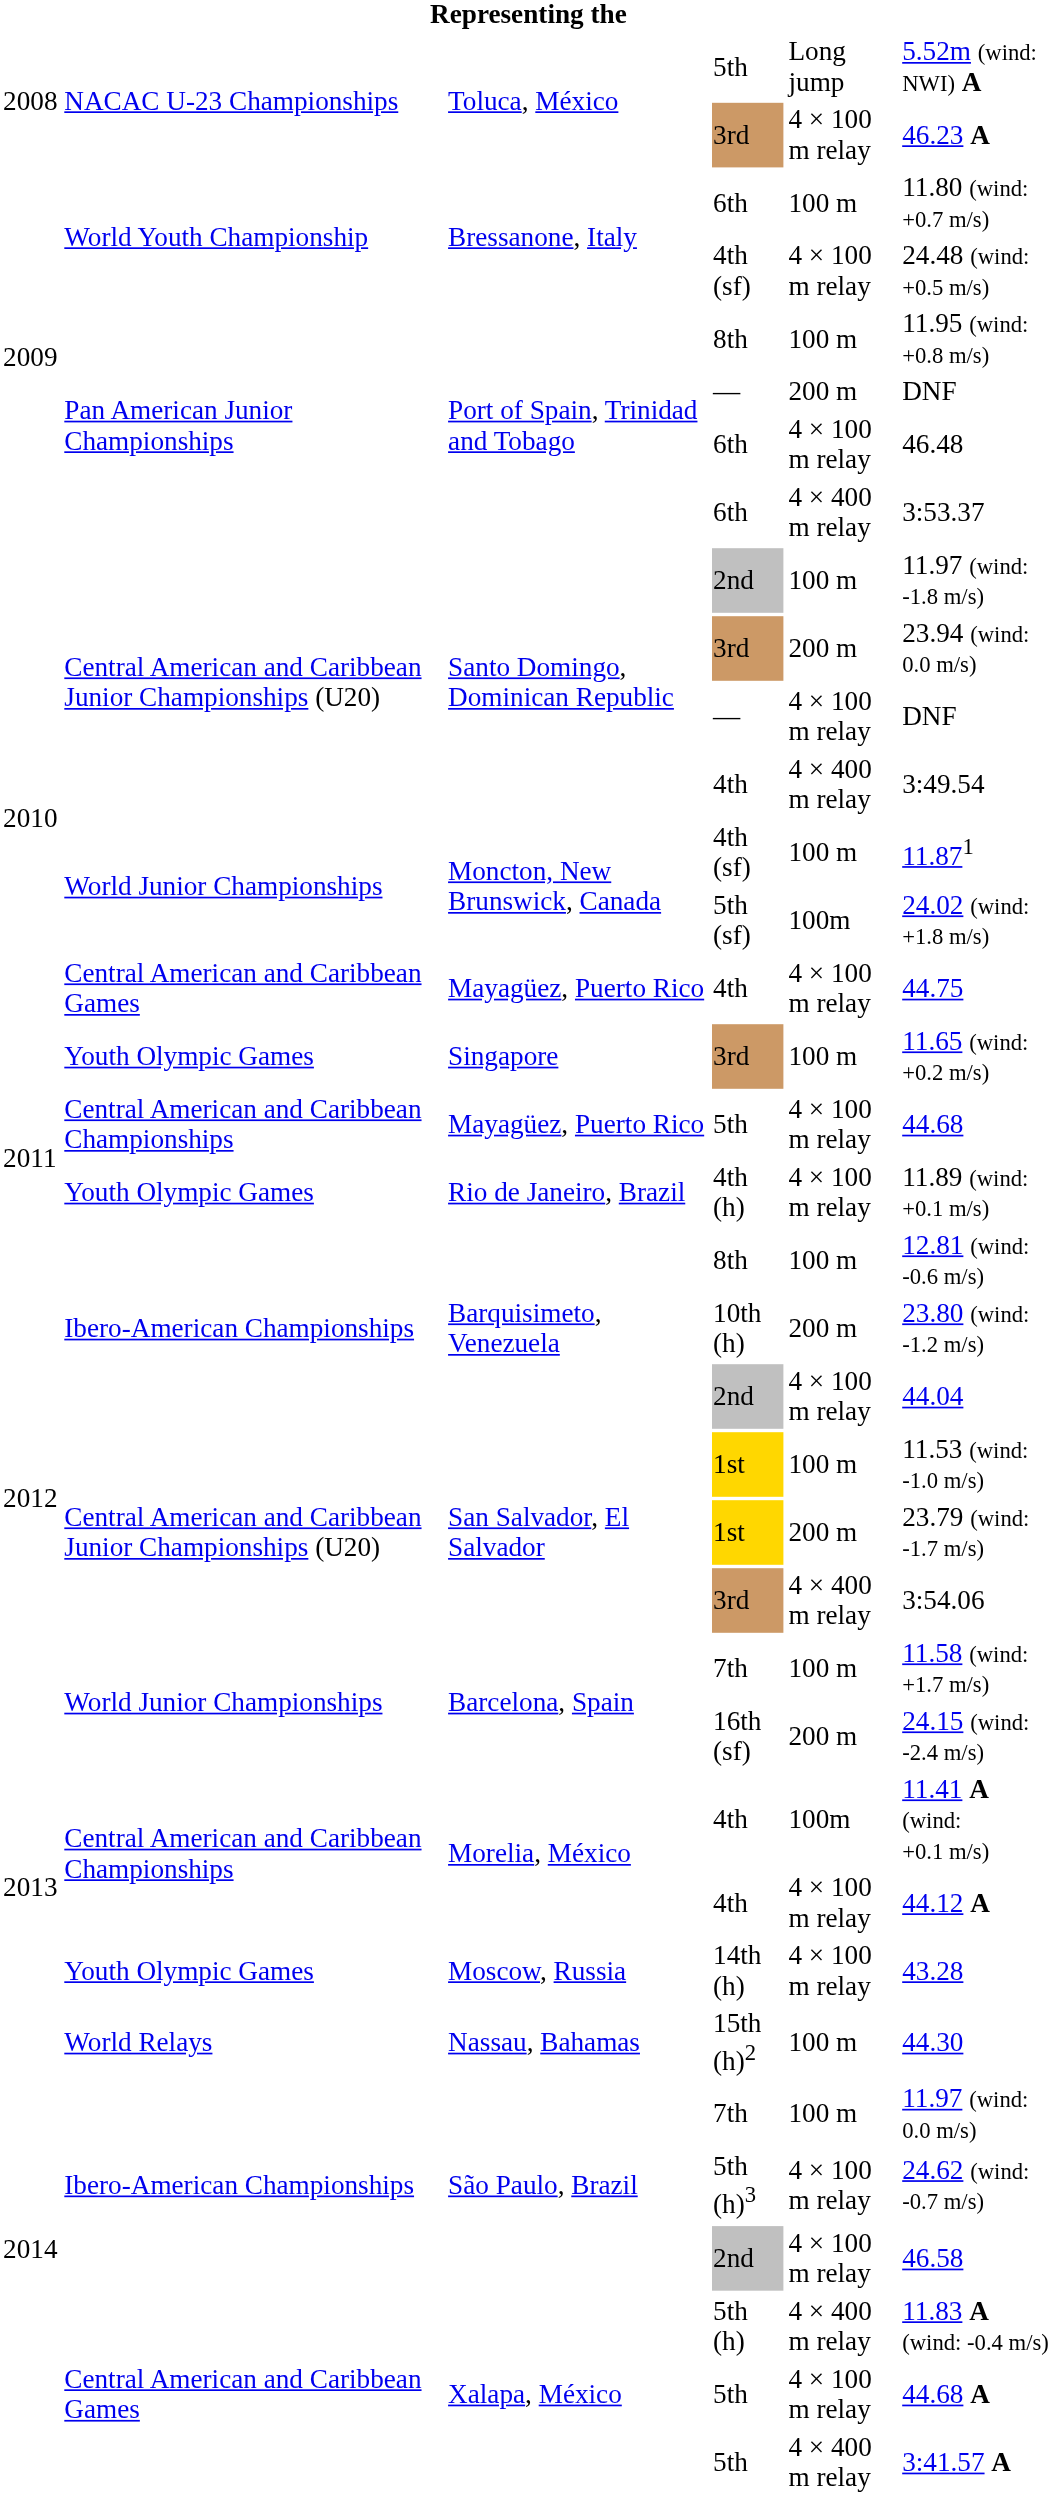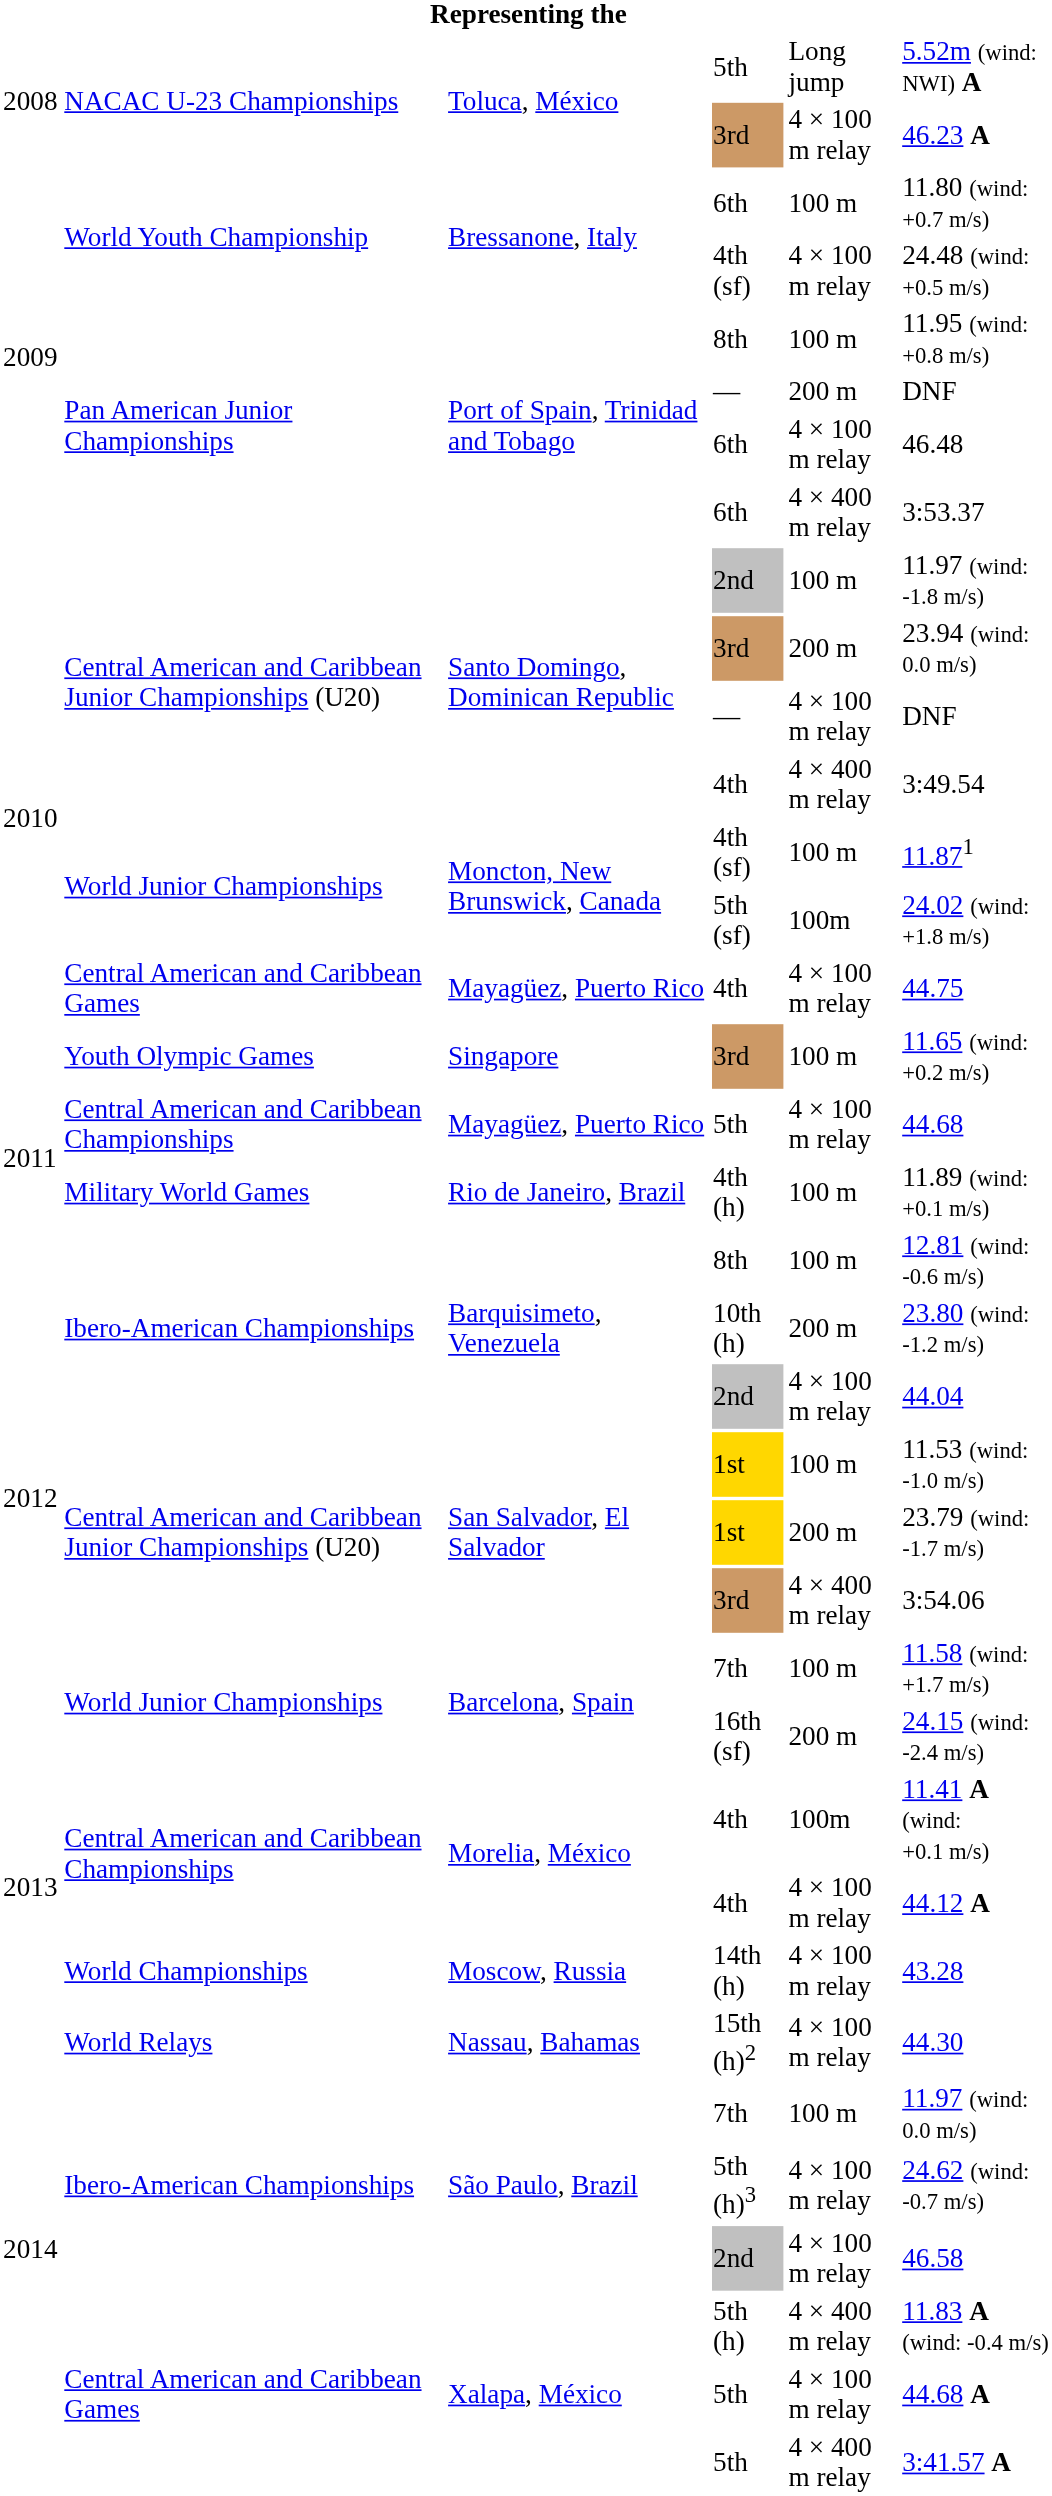 <table>
 <tr>
 <th colspan="6">Representing the </th>
 </tr>
 <tr>
 <td rowspan=2>2008</td>
 <td rowspan=2><a href='#'>NACAC U-23 Championships</a></td>
 <td rowspan=2><a href='#'>Toluca</a>, <a href='#'>México</a></td>
 <td>5th</td>
 <td>Long jump</td>
 <td><a href='#'>5.52m</a> <small>(wind: NWI)</small> <strong>A</strong></td>
 </tr>
 <tr>
 <td bgcolor="cc9966">3rd</td>
 <td>4 × 100 m relay</td>
 <td><a href='#'>46.23</a> <strong>A</strong></td>
 </tr>
 <tr>
 <td rowspan=6>2009</td>
 <td rowspan=2><a href='#'>World Youth Championship</a></td>
 <td rowspan=2><a href='#'>Bressanone</a>, <a href='#'>Italy</a></td>
 <td>6th</td>
 <td>100 m</td>
 <td>11.80 <small>(wind: +0.7 m/s)</small></td>
 </tr>
 <tr>
 <td>4th (sf)</td>
 <td>4 × 100 m relay</td>
 <td>24.48 <small>(wind: +0.5 m/s)</small></td>
 </tr>
 <tr>
 <td rowspan=4><a href='#'>Pan American Junior Championships</a></td>
 <td rowspan=4><a href='#'>Port of Spain</a>, <a href='#'>Trinidad and Tobago</a></td>
 <td>8th</td>
 <td>100 m</td>
 <td>11.95 <small>(wind: +0.8 m/s)</small></td>
 </tr>
 <tr>
 <td>—</td>
 <td>200 m</td>
 <td>DNF</td>
 </tr>
 <tr>
 <td>6th</td>
 <td>4 × 100 m relay</td>
 <td>46.48</td>
 </tr>
 <tr>
 <td>6th</td>
 <td>4 × 400 m relay</td>
 <td>3:53.37</td>
 </tr>
 <tr>
 <td rowspan=8>2010</td>
 <td rowspan=4><a href='#'>Central American and Caribbean Junior Championships</a> (U20)</td>
 <td rowspan=4><a href='#'>Santo Domingo</a>, <a href='#'>Dominican Republic</a></td>
 <td bgcolor=silver>2nd</td>
 <td>100 m</td>
 <td>11.97 <small>(wind: -1.8 m/s)</small></td>
 </tr>
 <tr>
 <td bgcolor="cc9966">3rd</td>
 <td>200 m</td>
 <td>23.94 <small>(wind: 0.0 m/s)</small></td>
 </tr>
 <tr>
 <td>—</td>
 <td>4 × 100 m relay</td>
 <td>DNF</td>
 </tr>
 <tr>
 <td>4th</td>
 <td>4 × 400 m relay</td>
 <td>3:49.54</td>
 </tr>
 <tr>
 <td rowspan=2><a href='#'>World Junior Championships</a></td>
 <td rowspan=2><a href='#'>Moncton, New Brunswick</a>, <a href='#'>Canada</a></td>
 <td>4th (sf)</td>
 <td>100 m</td>
 <td><a href='#'>11.87</a><sup>1</sup></td>
 </tr>
 <tr>
 <td>5th (sf)</td>
 <td>100m</td>
 <td><a href='#'>24.02</a> <small>(wind: +1.8 m/s)</small></td>
 </tr>
 <tr>
 <td><a href='#'>Central American and Caribbean Games</a></td>
 <td><a href='#'>Mayagüez</a>, <a href='#'>Puerto Rico</a></td>
 <td>4th</td>
 <td>4 × 100 m relay</td>
 <td><a href='#'>44.75</a></td>
 </tr>
 <tr>
 <td><a href='#'>Youth Olympic Games</a></td>
 <td><a href='#'>Singapore</a></td>
 <td bgcolor="cc9966">3rd</td>
 <td>100 m</td>
 <td><a href='#'>11.65</a> <small>(wind: +0.2 m/s)</small></td>
 </tr>
 <tr>
 <td rowspan=2>2011</td>
 <td><a href='#'>Central American and Caribbean Championships</a></td>
 <td><a href='#'>Mayagüez</a>, <a href='#'>Puerto Rico</a></td>
 <td>5th</td>
 <td>4 × 100 m relay</td>
 <td><a href='#'>44.68</a></td>
 </tr>
 <tr>
-<td><a href='#'>Youth Olympic Games</a></td>
+<td><a href='#'>Military World Games</a></td>
 <td><a href='#'>Rio de Janeiro</a>, <a href='#'>Brazil</a></td>
 <td>4th (h)</td>
-<td>4 × 100 m relay</td>
+<td>100 m</td>
 <td>11.89 <small>(wind: +0.1 m/s)</small></td>
 </tr>
 <tr>
 <td rowspan=8>2012</td>
 <td rowspan=3><a href='#'>Ibero-American Championships</a></td>
 <td rowspan=3><a href='#'>Barquisimeto</a>, <a href='#'>Venezuela</a></td>
 <td>8th</td>
 <td>100 m</td>
 <td><a href='#'>12.81</a> <small>(wind: -0.6 m/s)</small></td>
 </tr>
 <tr>
 <td>10th (h)</td>
 <td>200 m</td>
 <td><a href='#'>23.80</a> <small>(wind: -1.2 m/s)</small></td>
 </tr>
 <tr>
 <td bgcolor=silver>2nd</td>
 <td>4 × 100 m relay</td>
 <td><a href='#'>44.04</a></td>
 </tr>
 <tr>
 <td rowspan=3><a href='#'>Central American and Caribbean Junior Championships</a> (U20)</td>
 <td rowspan=3><a href='#'>San Salvador</a>, <a href='#'>El Salvador</a></td>
 <td bgcolor=gold>1st</td>
 <td>100 m</td>
 <td>11.53 <small>(wind: -1.0 m/s)</small></td>
 </tr>
 <tr>
 <td bgcolor=gold>1st</td>
 <td>200 m</td>
 <td>23.79 <small>(wind: -1.7 m/s)</small></td>
 </tr>
 <tr>
 <td bgcolor="cc9966">3rd</td>
 <td>4 × 400 m relay</td>
 <td>3:54.06</td>
 </tr>
 <tr>
 <td rowspan=2><a href='#'>World Junior Championships</a></td>
 <td rowspan=2><a href='#'>Barcelona</a>, <a href='#'>Spain</a></td>
 <td>7th</td>
 <td>100 m</td>
 <td><a href='#'>11.58</a> <small>(wind: +1.7 m/s)</small></td>
 </tr>
 <tr>
 <td>16th (sf)</td>
 <td>200 m</td>
 <td><a href='#'>24.15</a> <small>(wind: -2.4 m/s)</small></td>
 </tr>
 <tr>
 <td rowspan=3>2013</td>
 <td rowspan=2><a href='#'>Central American and Caribbean Championships</a></td>
 <td rowspan=2><a href='#'>Morelia</a>, <a href='#'>México</a></td>
 <td>4th</td>
 <td>100m</td>
 <td><a href='#'>11.41</a> <strong>A</strong> <small>(wind: +0.1 m/s)</small></td>
 </tr>
 <tr>
 <td>4th</td>
 <td>4 × 100 m relay</td>
 <td><a href='#'>44.12</a> <strong>A</strong></td>
 </tr>
 <tr>
-<td><a href='#'>Youth Olympic Games</a></td>
+<td><a href='#'>World Championships</a></td>
 <td><a href='#'>Moscow</a>, <a href='#'>Russia</a></td>
 <td>14th (h)</td>
 <td>4 × 100 m relay</td>
 <td><a href='#'>43.28</a></td>
 </tr>
 <tr>
 <td rowspan=7>2014</td>
 <td><a href='#'>World Relays</a></td>
 <td><a href='#'>Nassau</a>, <a href='#'>Bahamas</a></td>
 <td>15th (h)<sup>2</sup></td>
-<td>100 m</td>
+<td>4 × 100 m relay</td>
 <td><a href='#'>44.30</a></td>
 </tr>
 <tr>
 <td rowspan=3><a href='#'>Ibero-American Championships</a></td>
 <td rowspan=3><a href='#'>São Paulo</a>, <a href='#'>Brazil</a></td>
 <td>7th</td>
 <td>100 m</td>
 <td><a href='#'>11.97</a> <small>(wind: 0.0 m/s)</small></td>
 </tr>
 <tr>
 <td>5th (h)<sup>3</sup></td>
 <td>4 × 100 m relay</td>
 <td><a href='#'>24.62</a> <small>(wind: -0.7 m/s)</small></td>
 </tr>
 <tr>
 <td bgcolor=silver>2nd</td>
 <td>4 × 100 m relay</td>
 <td><a href='#'>46.58</a></td>
 </tr>
 <tr>
 <td rowspan=3><a href='#'>Central American and Caribbean Games</a></td>
 <td rowspan=3><a href='#'>Xalapa</a>, <a href='#'>México</a></td>
 <td>5th (h)</td>
 <td>4 × 400 m relay</td>
 <td><a href='#'>11.83</a> <strong>A</strong> <small>(wind: -0.4 m/s)</small></td>
 </tr>
 <tr>
 <td>5th</td>
 <td>4 × 100 m relay</td>
 <td><a href='#'>44.68</a> <strong>A</strong></td>
 </tr>
 <tr>
 <td>5th</td>
 <td>4 × 400 m relay</td>
 <td><a href='#'>3:41.57</a> <strong>A</strong></td>
 </tr>
 </table>
